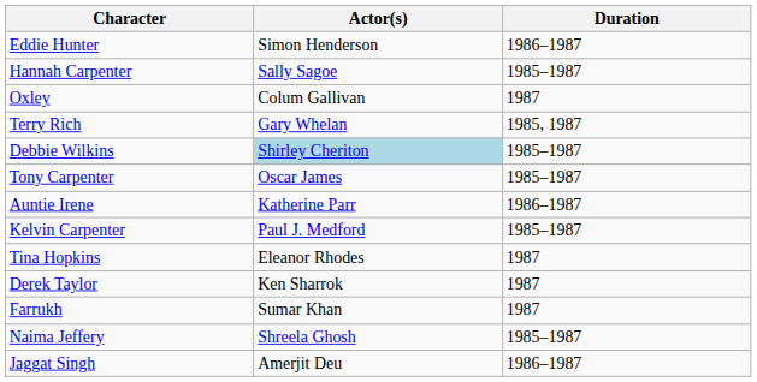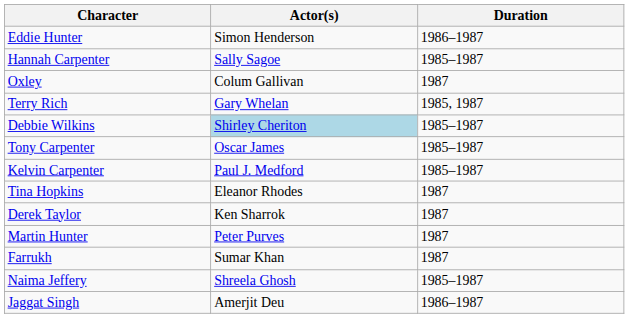 <table class="wikitable">
 <tr>
 <th scope="col" width="230">Character</th>
 <th scope="col" width="230">Actor(s)</th>
 <th scope="col" width="230">Duration</th>
 </tr>
 <tr>
 <td><a href='#'>Eddie Hunter</a></td>
 <td>Simon Henderson</td>
 <td>1986–1987</td>
 </tr>
 <tr>
 <td><a href='#'>Hannah Carpenter</a></td>
 <td><a href='#'>Sally Sagoe</a></td>
 <td>1985–1987</td>
 </tr>
 <tr>
 <td><a href='#'>Oxley</a></td>
 <td>Colum Gallivan</td>
 <td>1987</td>
 </tr>
 <tr>
 <td><a href='#'>Terry Rich</a></td>
 <td><a href='#'>Gary Whelan</a></td>
 <td>1985, 1987</td>
 </tr>
 <tr>
 <td><a href='#'>Debbie Wilkins</a></td>
 <td style="background: lightblue;"><a href='#'>Shirley Cheriton</a></td>
 <td>1985–1987</td>
 </tr>
 <tr>
 <td><a href='#'>Tony Carpenter</a></td>
 <td><a href='#'>Oscar James</a></td>
 <td>1985–1987</td>
 </tr>
 <tr>
-<td><a href='#'>Auntie Irene</a></td>
-<td><a href='#'>Katherine Parr</a></td>
-<td>1986–1987</td>
-</tr>
-<tr>
 <td><a href='#'>Kelvin Carpenter</a></td>
 <td><a href='#'>Paul J. Medford</a></td>
 <td>1985–1987</td>
 </tr>
 <tr>
 <td><a href='#'>Tina Hopkins</a></td>
 <td>Eleanor Rhodes</td>
 <td>1987</td>
 </tr>
 <tr>
 <td><a href='#'>Derek Taylor</a></td>
 <td>Ken Sharrok</td>
+<td>1987</td>
+</tr>
+<tr>
+<td><a href='#'>Martin Hunter</a></td>
+<td><a href='#'>Peter Purves</a></td>
 <td>1987</td>
 </tr>
 <tr>
 <td><a href='#'>Farrukh</a></td>
 <td>Sumar Khan</td>
 <td>1987</td>
 </tr>
 <tr>
 <td><a href='#'>Naima Jeffery</a></td>
 <td><a href='#'>Shreela Ghosh</a></td>
 <td>1985–1987</td>
 </tr>
 <tr>
 <td><a href='#'>Jaggat Singh</a></td>
 <td>Amerjit Deu</td>
 <td>1986–1987</td>
 </tr>
 </table>
